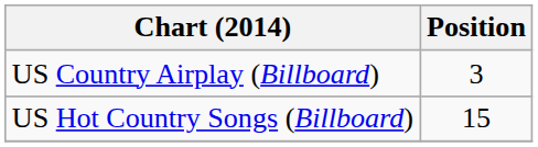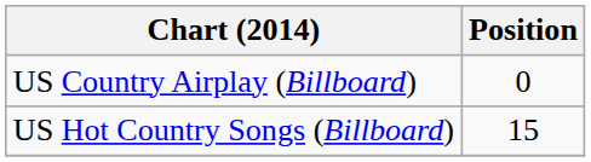 <table class="wikitable sortable">
 <tr>
 <th scope="col">Chart (2014)</th>
 <th scope="col">Position</th>
 </tr>
 <tr>
 <td>US <a href='#'>Country Airplay</a> (<em><a href='#'>Billboard</a></em>)</td>
-<td align="center">3</td>
+<td align="center">0</td>
 </tr>
 <tr>
 <td>US <a href='#'>Hot Country Songs</a> (<em><a href='#'>Billboard</a></em>)</td>
 <td align="center">15</td>
 </tr>
 <tr>
 </tr>
 </table>
